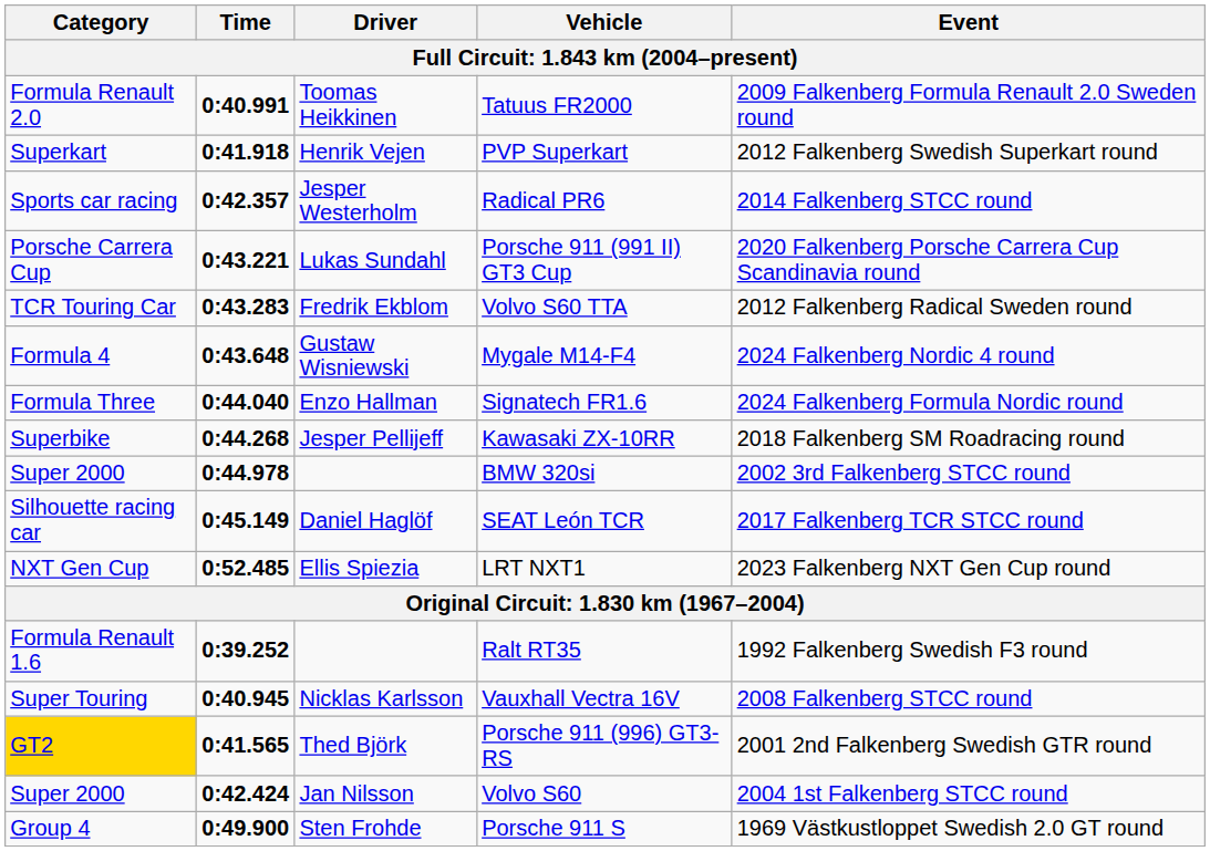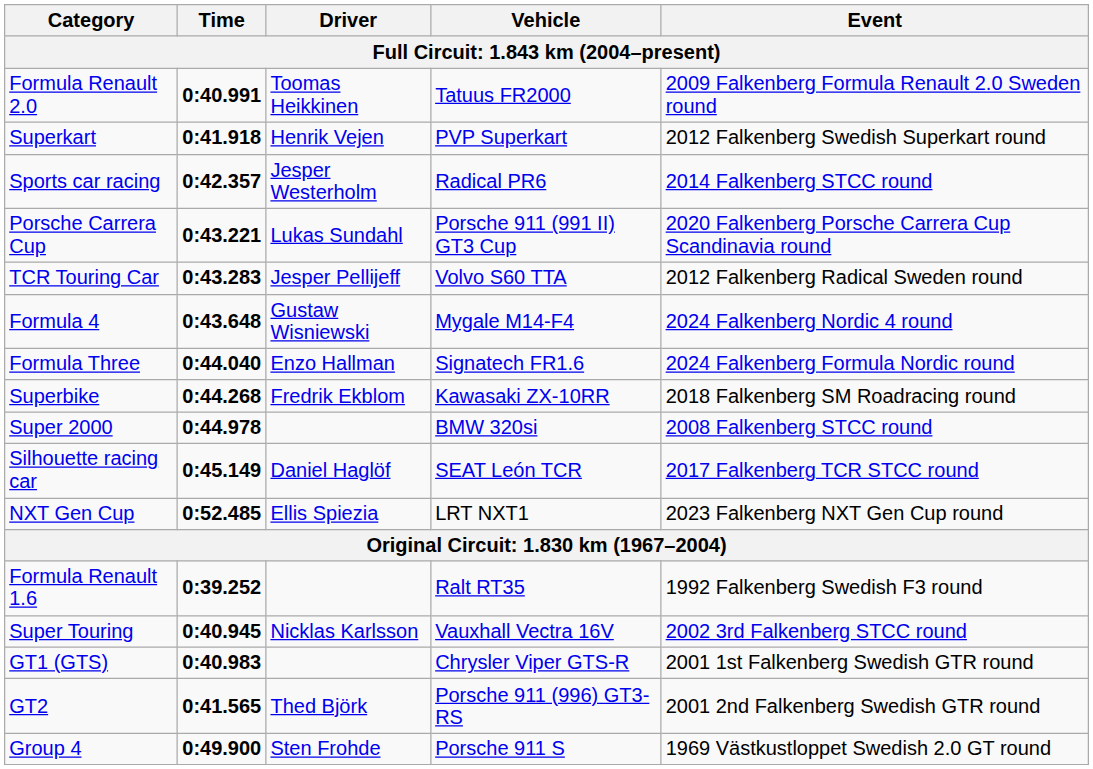 <table class="wikitable">
 <tr>
 <th>Category</th>
 <th>Time</th>
 <th>Driver</th>
 <th>Vehicle</th>
 <th>Event</th>
 </tr>
 <tr>
 <th colspan=5>Full Circuit: 1.843 km (2004–present)</th>
 </tr>
 <tr>
 <td><a href='#'>Formula Renault 2.0</a></td>
 <td><strong>0:40.991</strong></td>
 <td><a href='#'>Toomas Heikkinen</a></td>
 <td><a href='#'>Tatuus FR2000</a></td>
 <td><a href='#'>2009 Falkenberg Formula Renault 2.0 Sweden round</a></td>
 </tr>
 <tr>
 <td><a href='#'>Superkart</a></td>
 <td><strong>0:41.918</strong></td>
 <td><a href='#'>Henrik Vejen</a></td>
 <td><a href='#'>PVP Superkart</a></td>
 <td>2012 Falkenberg Swedish Superkart round</td>
 </tr>
 <tr>
 <td><a href='#'>Sports car racing</a></td>
 <td><strong>0:42.357</strong></td>
 <td><a href='#'>Jesper Westerholm</a></td>
 <td><a href='#'>Radical PR6</a></td>
 <td><a href='#'>2014 Falkenberg STCC round</a></td>
 </tr>
 <tr>
 <td><a href='#'>Porsche Carrera Cup</a></td>
 <td><strong>0:43.221</strong></td>
 <td><a href='#'>Lukas Sundahl</a></td>
 <td><a href='#'>Porsche 911 (991 II) GT3 Cup</a></td>
 <td><a href='#'>2020 Falkenberg Porsche Carrera Cup Scandinavia round</a></td>
 </tr>
 <tr>
 <td><a href='#'>TCR Touring Car</a></td>
 <td><strong>0:43.283</strong></td>
-<td><a href='#'>Fredrik Ekblom</a></td>
+<td><a href='#'>Jesper Pellijeff</a></td>
 <td><a href='#'>Volvo S60 TTA</a></td>
 <td>2012 Falkenberg Radical Sweden round</td>
 </tr>
 <tr>
 <td><a href='#'>Formula 4</a></td>
 <td><strong>0:43.648</strong></td>
 <td><a href='#'>Gustaw Wisniewski</a></td>
 <td><a href='#'>Mygale M14-F4</a></td>
 <td><a href='#'>2024 Falkenberg Nordic 4 round</a></td>
 </tr>
 <tr>
 <td><a href='#'>Formula Three</a></td>
 <td><strong>0:44.040</strong></td>
 <td><a href='#'>Enzo Hallman</a></td>
 <td><a href='#'>Signatech FR1.6</a></td>
 <td><a href='#'>2024 Falkenberg Formula Nordic round</a></td>
 </tr>
 <tr>
 <td><a href='#'>Superbike</a></td>
 <td><strong>0:44.268</strong></td>
-<td><a href='#'>Jesper Pellijeff</a></td>
+<td><a href='#'>Fredrik Ekblom</a></td>
 <td><a href='#'>Kawasaki ZX-10RR</a></td>
 <td>2018 Falkenberg SM Roadracing round</td>
 </tr>
 <tr>
 <td><a href='#'>Super 2000</a></td>
 <td><strong>0:44.978</strong></td>
 <td></td>
 <td><a href='#'>BMW 320si</a></td>
-<td><a href='#'>2002 3rd Falkenberg STCC round</a></td>
+<td><a href='#'>2008 Falkenberg STCC round</a></td>
 </tr>
 <tr>
 <td><a href='#'>Silhouette racing car</a></td>
 <td><strong>0:45.149</strong></td>
 <td><a href='#'>Daniel Haglöf</a></td>
 <td><a href='#'>SEAT León TCR</a></td>
 <td><a href='#'>2017 Falkenberg TCR STCC round</a></td>
 </tr>
 <tr>
 <td><a href='#'>NXT Gen Cup</a></td>
 <td><strong>0:52.485</strong></td>
 <td><a href='#'>Ellis Spiezia</a></td>
 <td>LRT NXT1</td>
 <td>2023 Falkenberg NXT Gen Cup round</td>
 </tr>
 <tr>
 <th colspan=5>Original Circuit: 1.830 km (1967–2004)</th>
 </tr>
 <tr>
 <td><a href='#'>Formula Renault 1.6</a></td>
 <td><strong>0:39.252</strong></td>
 <td></td>
 <td><a href='#'>Ralt RT35</a></td>
 <td>1992 Falkenberg Swedish F3 round</td>
 </tr>
 <tr>
 <td><a href='#'>Super Touring</a></td>
 <td><strong>0:40.945</strong></td>
 <td><a href='#'>Nicklas Karlsson</a></td>
 <td><a href='#'>Vauxhall Vectra 16V</a></td>
-<td><a href='#'>2008 Falkenberg STCC round</a></td>
+<td><a href='#'>2002 3rd Falkenberg STCC round</a></td>
 </tr>
 <tr>
-<td style="background: gold;"><a href='#'>GT2</a></td>
+<td><a href='#'>GT1 (GTS)</a></td>
+<td><strong>0:40.983</strong></td>
+<td></td>
+<td><a href='#'>Chrysler Viper GTS-R</a></td>
+<td>2001 1st Falkenberg Swedish GTR round</td>
+</tr>
+<tr>
+<td><a href='#'>GT2</a></td>
 <td><strong>0:41.565</strong></td>
 <td><a href='#'>Thed Björk</a></td>
 <td><a href='#'>Porsche 911 (996) GT3-RS</a></td>
 <td>2001 2nd Falkenberg Swedish GTR round</td>
-</tr>
-<tr>
-<td><a href='#'>Super 2000</a></td>
-<td><strong>0:42.424</strong></td>
-<td><a href='#'>Jan Nilsson</a></td>
-<td><a href='#'>Volvo S60</a></td>
-<td><a href='#'>2004 1st Falkenberg STCC round</a></td>
 </tr>
 <tr>
 <td><a href='#'>Group 4</a></td>
 <td><strong>0:49.900</strong></td>
 <td><a href='#'>Sten Frohde</a></td>
 <td><a href='#'>Porsche 911 S</a></td>
 <td>1969 Västkustloppet Swedish 2.0 GT round</td>
 </tr>
 <tr>
 </tr>
 </table>
